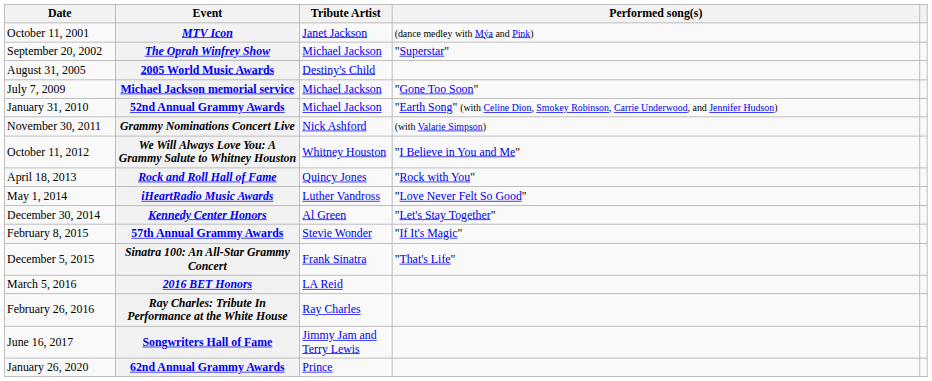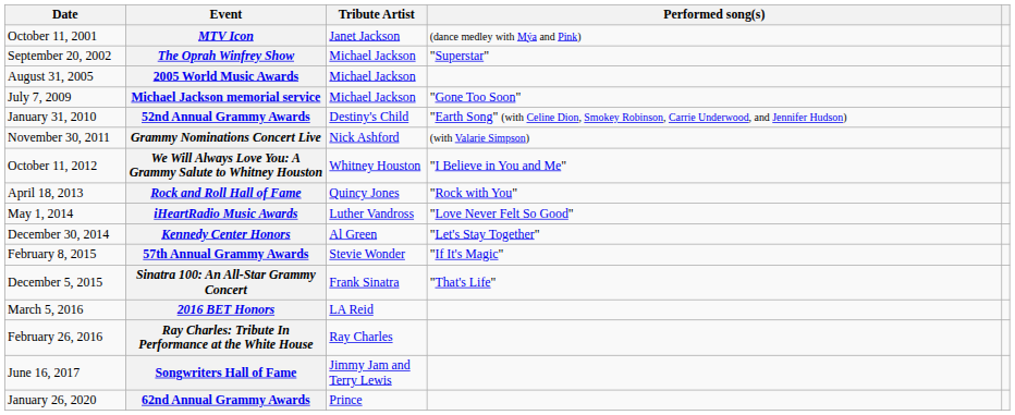 <table class="wikitable sortable plainrowheaders">
 <tr>
 <th style="width:12%;">Date</th>
 <th style="width:20%;">Event</th>
 <th style="width:10%;">Tribute Artist</th>
 <th>Performed song(s)</th>
 <th scope="col" class="unsortable"></th>
 </tr>
 <tr>
 <td>October 11, 2001</td>
 <th scope="row"><em><a href='#'>MTV Icon</a></em></th>
 <td><a href='#'>Janet Jackson</a></td>
 <td> <small>(dance medley with <a href='#'>Mýa</a> and <a href='#'>Pink</a>)</small></td>
 <td></td>
 </tr>
 <tr>
 <td>September 20, 2002</td>
 <th scope="row"><em><a href='#'>The Oprah Winfrey Show</a></em></th>
 <td><a href='#'>Michael Jackson</a></td>
 <td>"<a href='#'>Superstar</a>"</td>
 <td></td>
 </tr>
 <tr>
 <td>August 31, 2005</td>
 <th scope="row"><a href='#'>2005 World Music Awards</a></th>
-<td><a href='#'>Destiny's Child</a></td>
+<td><a href='#'>Michael Jackson</a></td>
 <td></td>
 <td></td>
 </tr>
 <tr>
 <td>July 7, 2009</td>
 <th scope="row"><a href='#'>Michael Jackson memorial service</a></th>
 <td><a href='#'>Michael Jackson</a></td>
 <td>"<a href='#'>Gone Too Soon</a>"</td>
 <td></td>
 </tr>
 <tr>
 <td>January 31, 2010</td>
 <th scope="row"><a href='#'>52nd Annual Grammy Awards</a></th>
-<td><a href='#'>Michael Jackson</a></td>
+<td><a href='#'>Destiny's Child</a></td>
 <td>"<a href='#'>Earth Song</a>" <small>(with <a href='#'>Celine Dion</a>, <a href='#'>Smokey Robinson</a>, <a href='#'>Carrie Underwood</a>, and <a href='#'>Jennifer Hudson</a>)</small></td>
 <td></td>
 </tr>
 <tr>
 <td>November 30, 2011</td>
 <th scope="row"><em>Grammy Nominations Concert Live</em></th>
 <td><a href='#'>Nick Ashford</a></td>
 <td> <small>(with <a href='#'>Valarie Simpson</a>)</small></td>
 <td></td>
 </tr>
 <tr>
 <td>October 11, 2012</td>
 <th scope="row"><em>We Will Always Love You: A Grammy Salute to Whitney Houston</em></th>
 <td><a href='#'>Whitney Houston</a></td>
 <td>"<a href='#'>I Believe in You and Me</a>"</td>
 <td></td>
 </tr>
 <tr>
 <td>April 18, 2013</td>
 <th scope="row"><em><a href='#'>Rock and Roll Hall of Fame</a></em></th>
 <td><a href='#'>Quincy Jones</a></td>
 <td>"<a href='#'>Rock with You</a>"</td>
 <td></td>
 </tr>
 <tr>
 <td>May 1, 2014</td>
 <th scope="row"><em><a href='#'>iHeartRadio Music Awards</a></em></th>
 <td><a href='#'>Luther Vandross</a></td>
 <td>"<a href='#'>Love Never Felt So Good</a>"</td>
 <td></td>
 </tr>
 <tr>
 <td>December 30, 2014</td>
 <th scope="row"><em><a href='#'>Kennedy Center Honors</a></em></th>
 <td><a href='#'>Al Green</a></td>
 <td>"<a href='#'>Let's Stay Together</a>"</td>
 <td></td>
 </tr>
 <tr>
 <td>February 8, 2015</td>
 <th scope="row"><a href='#'>57th Annual Grammy Awards</a></th>
 <td><a href='#'>Stevie Wonder</a></td>
 <td>"<a href='#'>If It's Magic</a>"</td>
 <td></td>
 </tr>
 <tr>
 <td>December 5, 2015</td>
 <th scope="row"><em>Sinatra 100: An All-Star Grammy Concert</em></th>
 <td><a href='#'>Frank Sinatra</a></td>
 <td>"<a href='#'>That's Life</a>"</td>
 <td></td>
 </tr>
 <tr>
 <td>March 5, 2016</td>
 <th scope="row"><em><a href='#'>2016 BET Honors</a></em></th>
 <td><a href='#'>LA Reid</a></td>
 <td></td>
 <td></td>
 </tr>
 <tr>
 <td>February 26, 2016</td>
 <th scope="row"><em>Ray Charles: Tribute In Performance at the White House</em></th>
 <td><a href='#'>Ray Charles</a></td>
 <td></td>
 <td style="text-align:center;"></td>
 </tr>
 <tr>
 <td>June 16, 2017</td>
 <th scope="row"><a href='#'>Songwriters Hall of Fame</a></th>
 <td><a href='#'>Jimmy Jam and Terry Lewis</a></td>
 <td></td>
 <td style="text-align:center;"></td>
 </tr>
 <tr>
 <td>January 26, 2020</td>
 <th scope="row"><a href='#'>62nd Annual Grammy Awards</a></th>
 <td><a href='#'>Prince</a></td>
 <td></td>
 <td style="text-align:center;"></td>
 </tr>
 </table>
